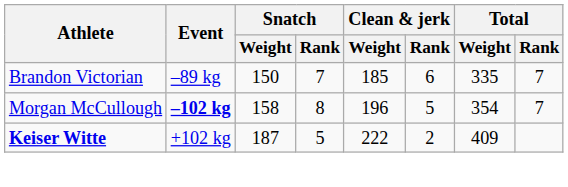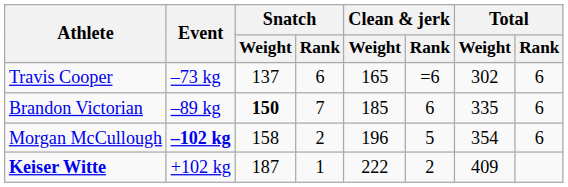 <table class=wikitable style=font-size:90%;text-align:center>
 <tr>
 <th rowspan=2>Athlete</th>
 <th rowspan=2>Event</th>
 <th colspan=2>Snatch</th>
 <th colspan=2>Clean & jerk</th>
 <th colspan=2>Total</th>
 </tr>
 <tr style=font-size:95%>
 <th>Weight</th>
 <th>Rank</th>
 <th>Weight</th>
 <th>Rank</th>
 <th>Weight</th>
 <th>Rank</th>
 </tr>
 <tr>
+<td align=left><a href='#'>Travis Cooper</a></td>
+<td align=left><a href='#'>–73 kg</a></td>
+<td>137</td>
+<td>6</td>
+<td>165</td>
+<td>=6</td>
+<td>302</td>
+<td>6</td>
+</tr>
+<tr>
 <td align=left><a href='#'>Brandon Victorian</a></td>
 <td align=left><a href='#'>–89 kg</a></td>
-<td>150</td>
+<td><strong>150</strong></td>
 <td>7</td>
 <td>185</td>
 <td>6</td>
 <td>335</td>
-<td>7</td>
+<td>6</td>
 </tr>
 <tr>
 <td align=left><a href='#'>Morgan McCullough</a></td>
 <td align=left><strong><a href='#'>–102 kg</a></strong></td>
 <td>158</td>
-<td>8</td>
+<td>2</td>
 <td>196</td>
 <td>5</td>
 <td>354 <strong></strong></td>
-<td>7</td>
+<td>6</td>
 </tr>
 <tr>
 <td align=left><strong><a href='#'>Keiser Witte</a></strong></td>
 <td align=left><a href='#'>+102 kg</a></td>
 <td>187</td>
-<td>5</td>
+<td>1</td>
 <td>222</td>
 <td>2</td>
 <td>409</td>
 <td></td>
 </tr>
 </table>
